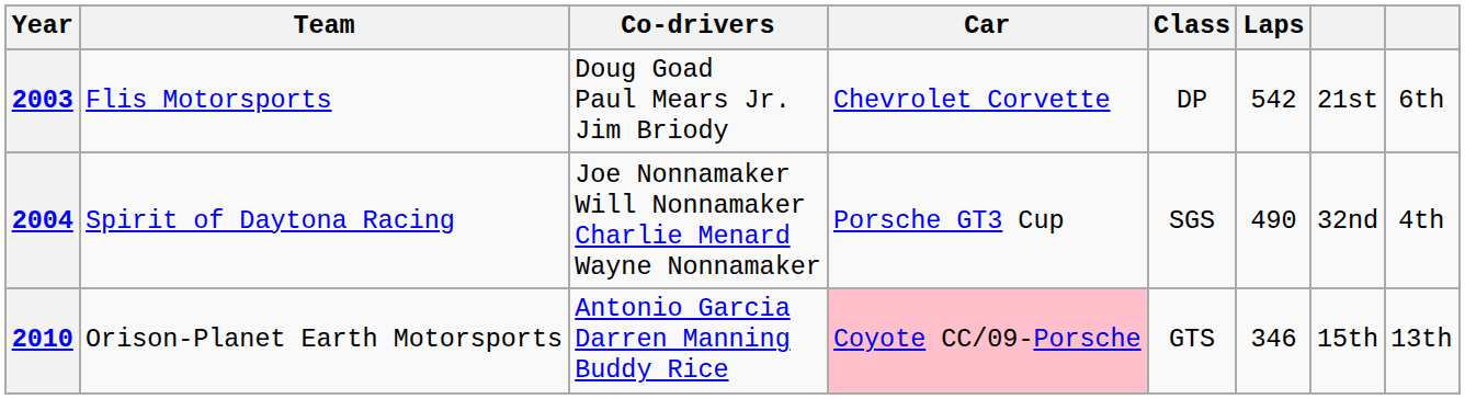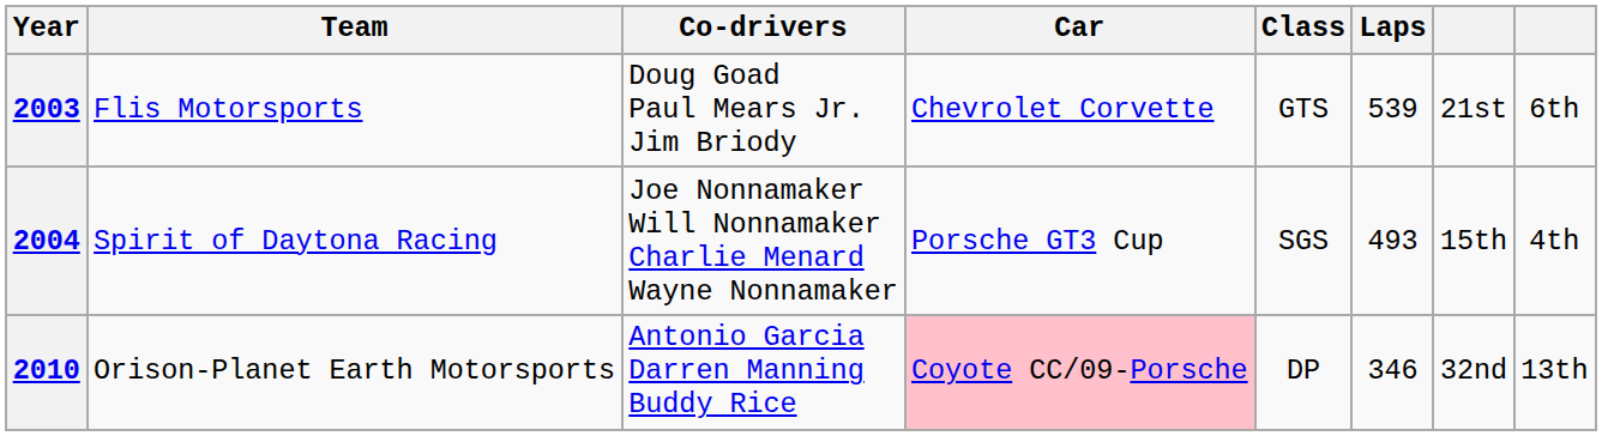 <table class="wikitable" style="text-align:center; font-size:90%;">
 <tr>
 <th>Year</th>
 <th>Team</th>
 <th>Co-drivers</th>
 <th>Car</th>
 <th>Class</th>
 <th>Laps</th>
 <th></th>
 <th></th>
 </tr>
 <tr>
 <th><a href='#'>2003</a></th>
 <td align="left"> <a href='#'>Flis Motorsports</a></td>
 <td align="left"> Doug Goad<br> Paul Mears Jr.<br> Jim Briody</td>
 <td align="left"><a href='#'>Chevrolet Corvette</a></td>
-<td>DP</td>
-<td>542</td>
+<td>GTS</td>
+<td>539</td>
 <td>21st</td>
 <td>6th</td>
 </tr>
 <tr>
 <th><a href='#'>2004</a></th>
 <td align="left"> <a href='#'>Spirit of Daytona Racing</a></td>
 <td align="left"> Joe Nonnamaker<br> Will Nonnamaker<br> <a href='#'>Charlie Menard</a><br> Wayne Nonnamaker</td>
 <td align="left"><a href='#'>Porsche GT3</a> Cup</td>
 <td>SGS</td>
-<td>490</td>
-<td>32nd</td>
+<td>493</td>
+<td>15th</td>
 <td>4th</td>
 </tr>
 <tr>
 <th><a href='#'>2010</a></th>
 <td align="left"> Orison-Planet Earth Motorsports</td>
 <td align="left"> <a href='#'>Antonio Garcia</a><br> <a href='#'>Darren Manning</a><br> <a href='#'>Buddy Rice</a></td>
 <td align="left" style="background: pink;"><a href='#'>Coyote</a> CC/09-<a href='#'>Porsche</a></td>
-<td>GTS</td>
+<td>DP</td>
 <td>346</td>
-<td>15th</td>
+<td>32nd</td>
 <td>13th</td>
 </tr>
 </table>
